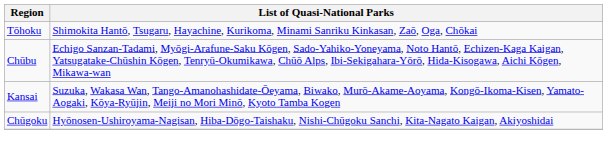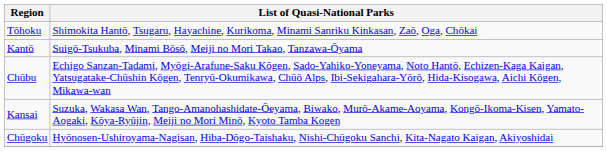 <table class="wikitable sortable">
 <tr>
 <th>Region</th>
 <th>List of Quasi-National Parks</th>
 </tr>
 <tr>
 <td><a href='#'>Tōhoku</a></td>
 <td><a href='#'>Shimokita Hantō</a>, <a href='#'>Tsugaru</a>, <a href='#'>Hayachine</a>, <a href='#'>Kurikoma</a>, <a href='#'>Minami Sanriku Kinkasan</a>, <a href='#'>Zaō</a>, <a href='#'>Oga</a>, <a href='#'>Chōkai</a></td>
+</tr>
+<tr>
+<td><a href='#'>Kantō</a></td>
+<td><a href='#'>Suigō-Tsukuba</a>, <a href='#'>Minami Bōsō</a>, <a href='#'>Meiji no Mori Takao</a>, <a href='#'>Tanzawa-Ōyama</a></td>
 </tr>
 <tr>
 <td><a href='#'>Chūbu</a></td>
 <td><a href='#'>Echigo Sanzan-Tadami</a>, <a href='#'>Myōgi-Arafune-Saku Kōgen</a>, <a href='#'>Sado-Yahiko-Yoneyama</a>, <a href='#'>Noto Hantō</a>, <a href='#'>Echizen-Kaga Kaigan</a>, <a href='#'>Yatsugatake-Chūshin Kōgen</a>, <a href='#'>Tenryū-Okumikawa</a>, <a href='#'>Chūō Alps</a>, <a href='#'>Ibi-Sekigahara-Yōrō</a>, <a href='#'>Hida-Kisogawa</a>, <a href='#'>Aichi Kōgen</a>, <a href='#'>Mikawa-wan</a></td>
 </tr>
 <tr>
 <td><a href='#'>Kansai</a></td>
 <td><a href='#'>Suzuka</a>, <a href='#'>Wakasa Wan</a>, <a href='#'>Tango-Amanohashidate-Ōeyama</a>, <a href='#'>Biwako</a>, <a href='#'>Murō-Akame-Aoyama</a>, <a href='#'>Kongō-Ikoma-Kisen</a>, <a href='#'>Yamato-Aogaki</a>, <a href='#'>Kōya-Ryūjin</a>, <a href='#'>Meiji no Mori Minō</a>, <a href='#'>Kyoto Tamba Kogen</a></td>
 </tr>
 <tr>
 <td><a href='#'>Chūgoku</a></td>
 <td><a href='#'>Hyōnosen-Ushiroyama-Nagisan</a>, <a href='#'>Hiba-Dōgo-Taishaku</a>, <a href='#'>Nishi-Chūgoku Sanchi</a>, <a href='#'>Kita-Nagato Kaigan</a>, <a href='#'>Akiyoshidai</a></td>
 </tr>
 <tr>
 </tr>
 </table>
